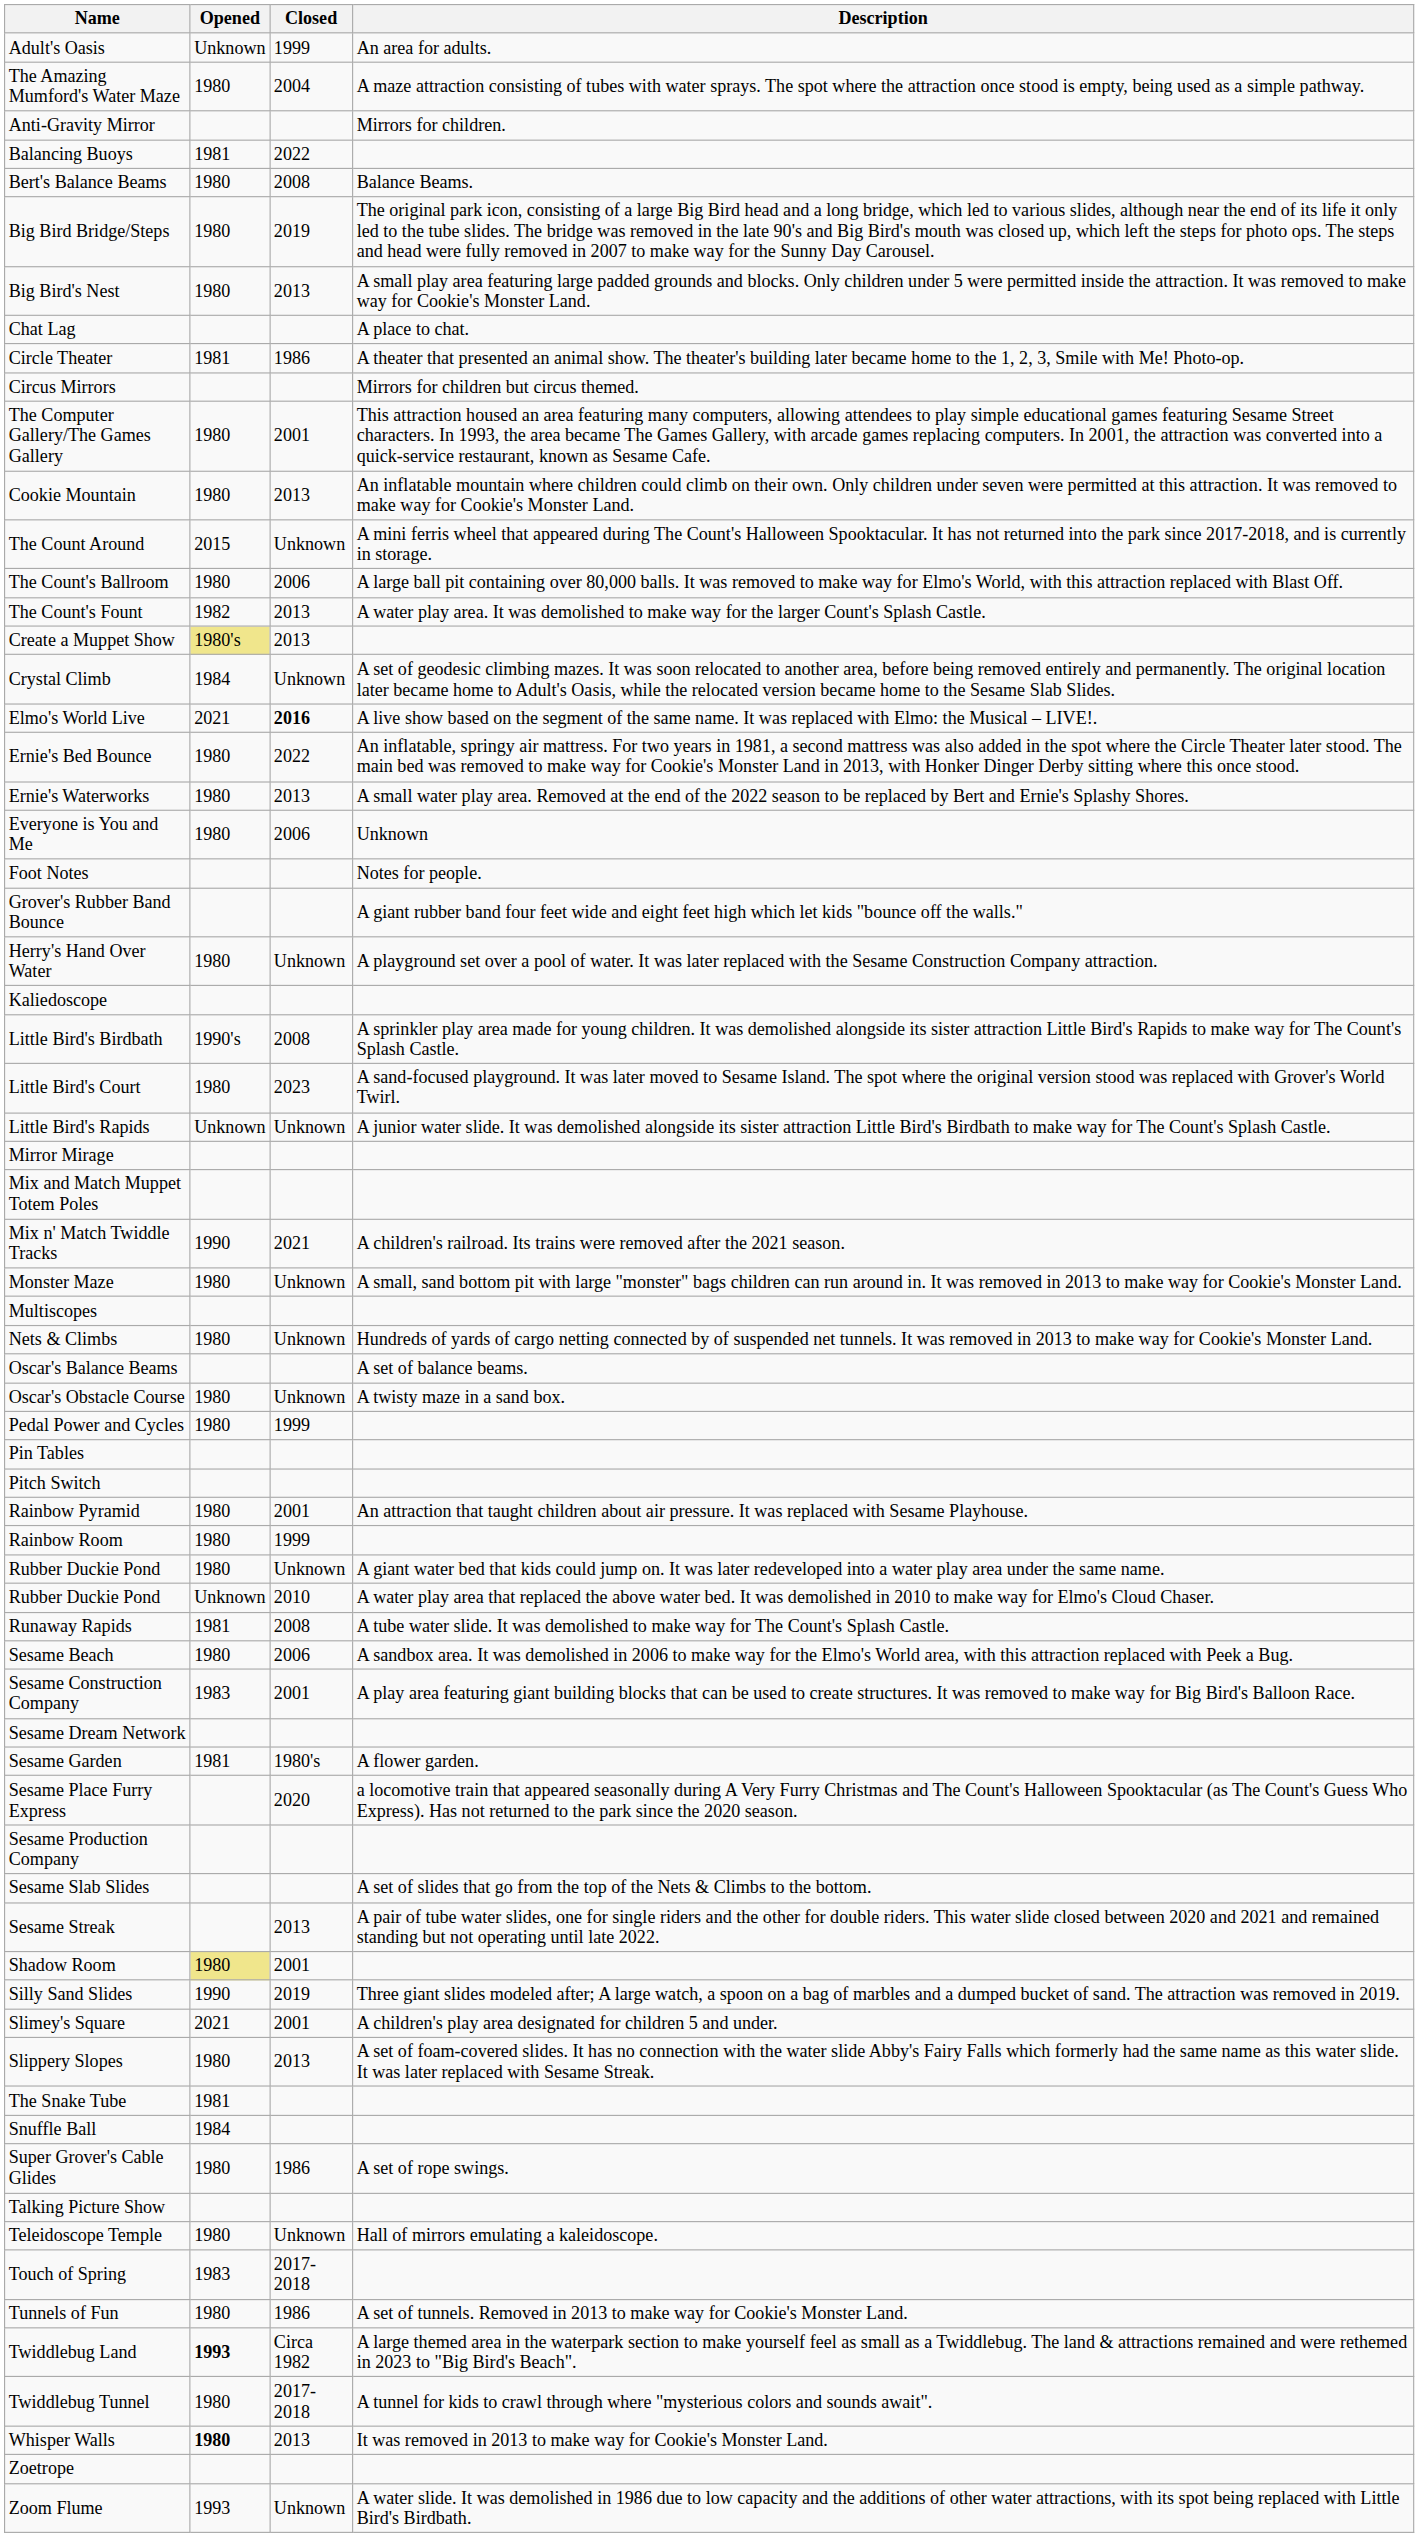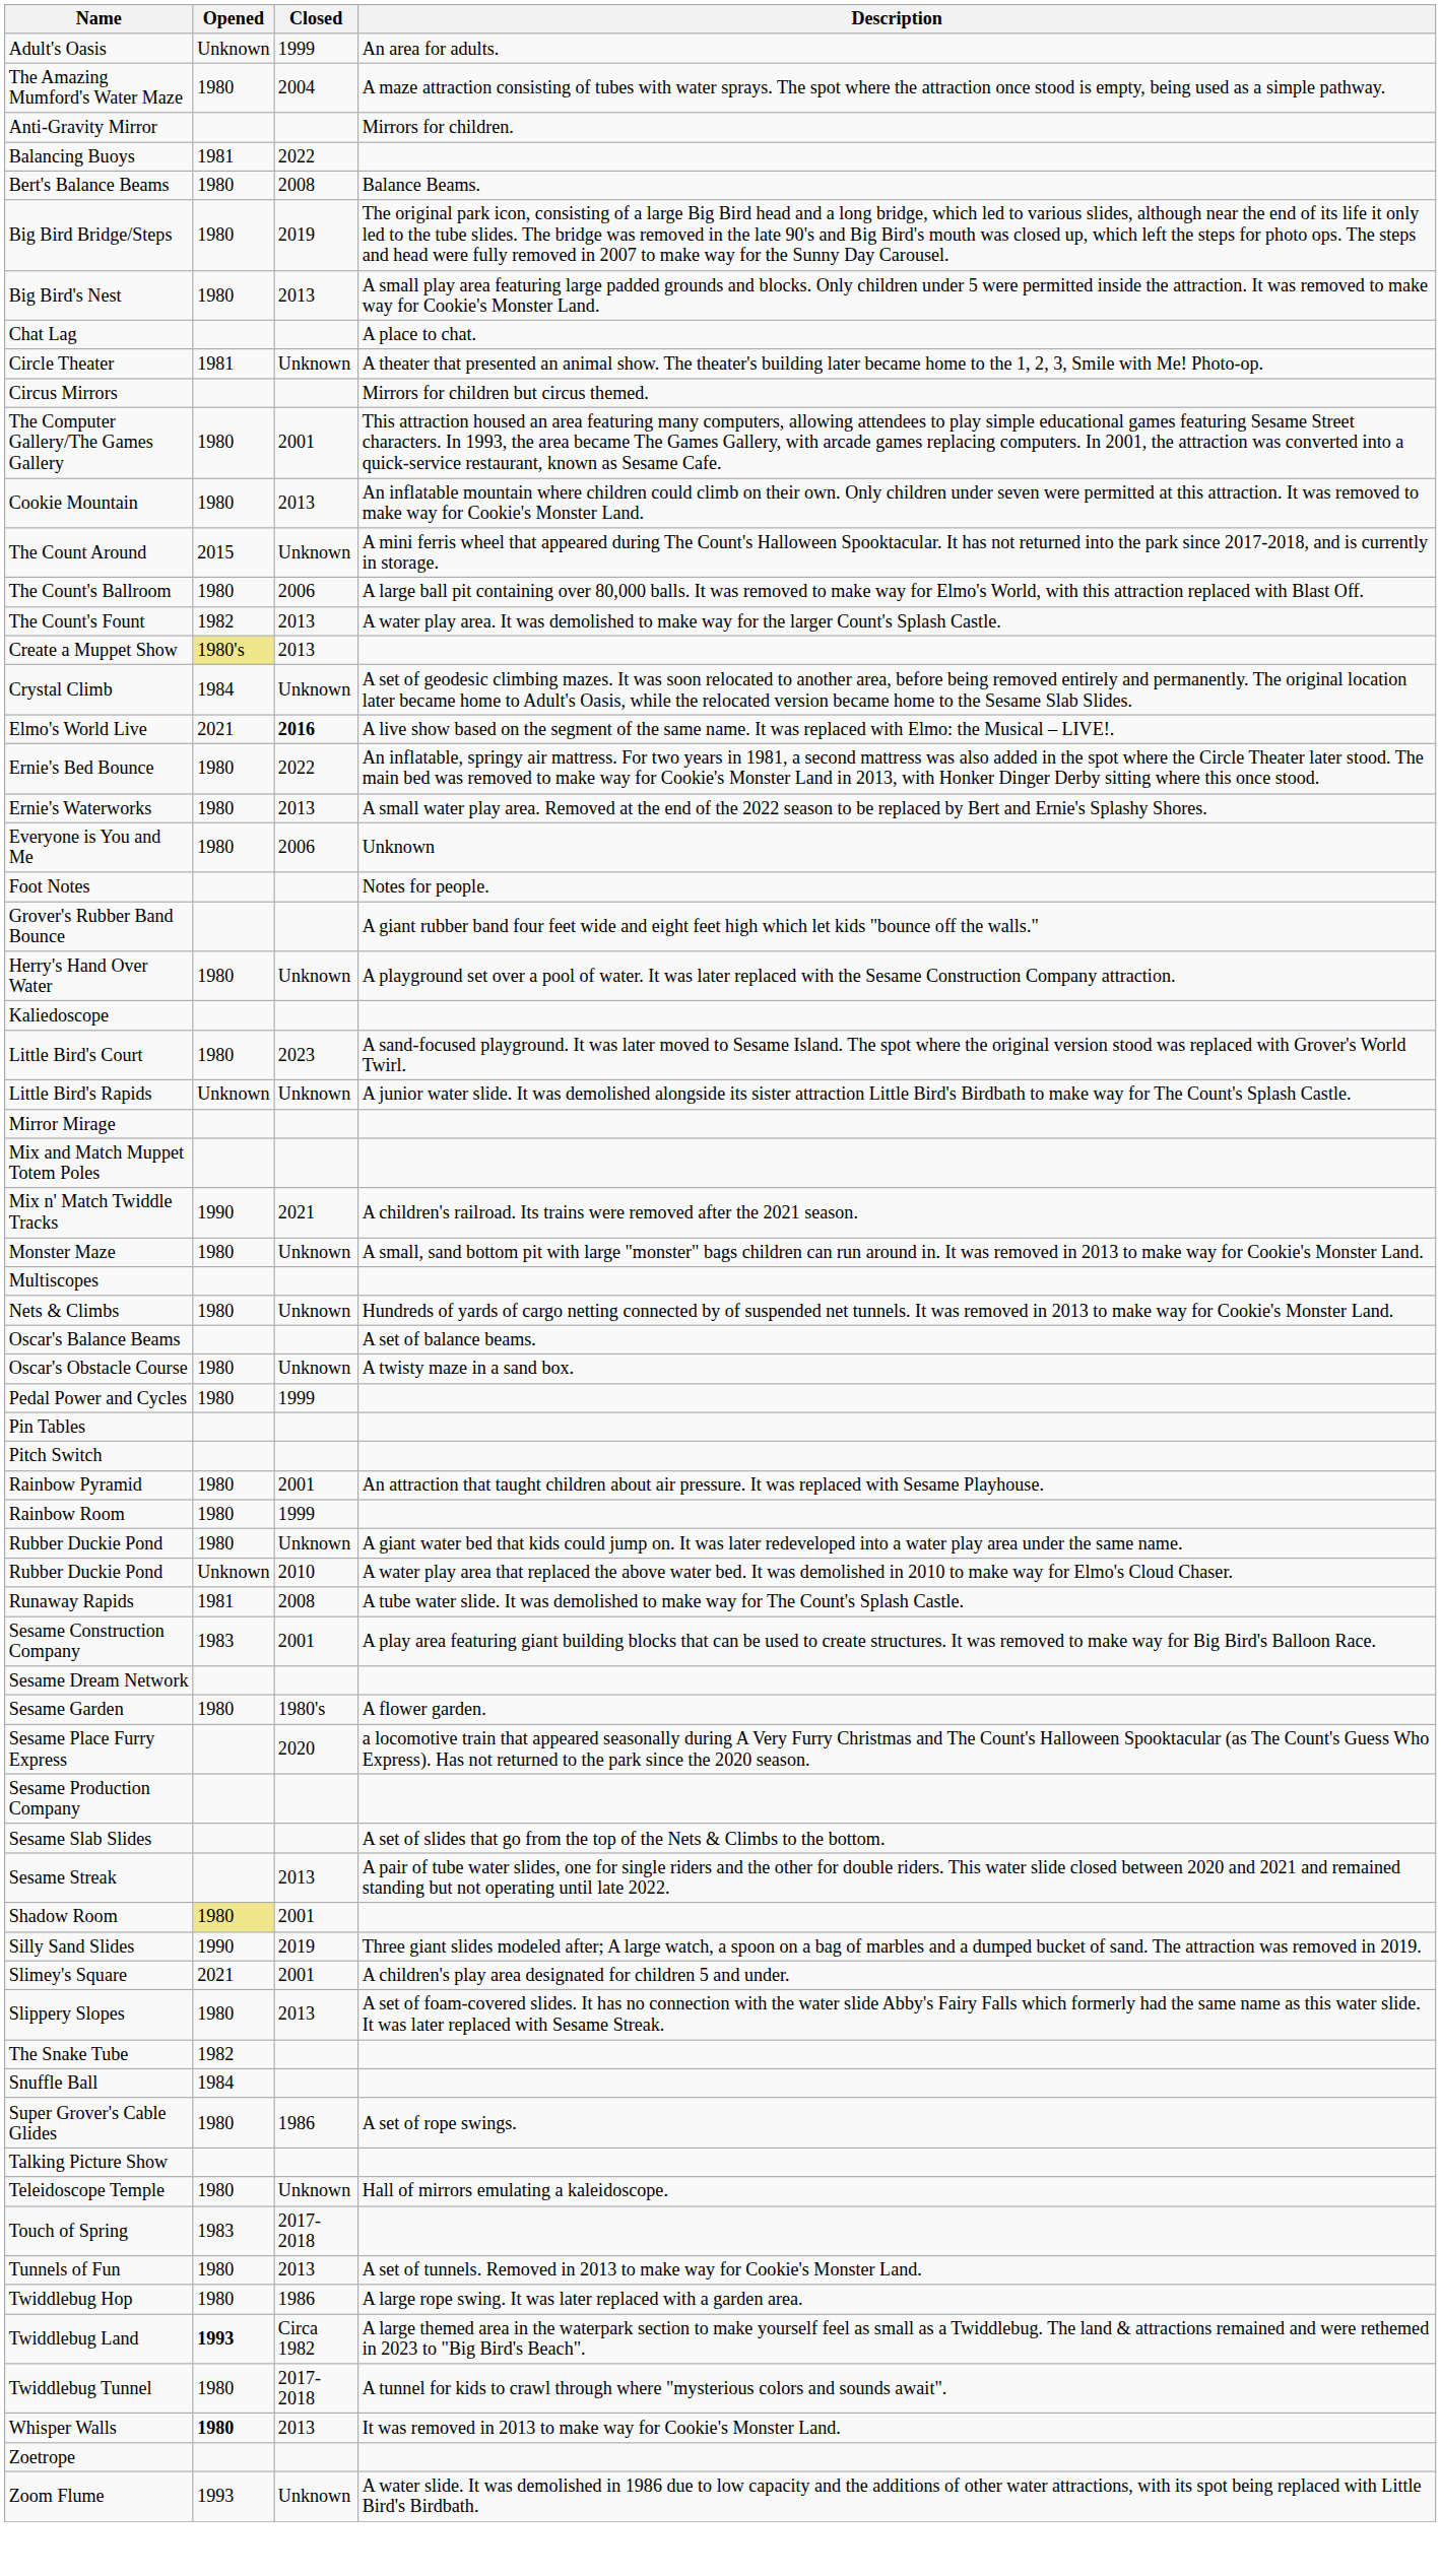 <table class="wikitable">
 <tr>
 <th>Name</th>
 <th>Opened</th>
 <th>Closed</th>
 <th>Description</th>
 </tr>
 <tr>
 <td>Adult's Oasis</td>
 <td>Unknown</td>
 <td>1999</td>
 <td>An area for adults.</td>
 </tr>
 <tr>
 <td>The Amazing Mumford's Water Maze</td>
 <td>1980</td>
 <td>2004</td>
 <td>A maze attraction consisting of tubes with water sprays. The spot where the attraction once stood is empty, being used as a simple pathway.</td>
 </tr>
 <tr>
 <td>Anti-Gravity Mirror</td>
 <td></td>
 <td></td>
 <td>Mirrors for children.</td>
 </tr>
 <tr>
 <td>Balancing Buoys</td>
 <td>1981</td>
 <td>2022</td>
 <td></td>
 </tr>
 <tr>
 <td>Bert's Balance Beams</td>
 <td>1980</td>
 <td>2008</td>
 <td>Balance Beams.</td>
 </tr>
 <tr>
 <td>Big Bird Bridge/Steps</td>
 <td>1980</td>
 <td>2019</td>
 <td>The original park icon, consisting of a large Big Bird head and a long bridge, which led to various slides, although near the end of its life it only led to the tube slides. The bridge was removed in the late 90's and Big Bird's mouth was closed up, which left the steps for photo ops. The steps and head were fully removed in 2007 to make way for the Sunny Day Carousel.</td>
 </tr>
 <tr>
 <td>Big Bird's Nest</td>
 <td>1980</td>
 <td>2013</td>
 <td>A small play area featuring large padded grounds and blocks. Only children under 5 were permitted inside the attraction. It was removed to make way for Cookie's Monster Land.</td>
 </tr>
 <tr>
 <td>Chat Lag</td>
 <td></td>
 <td></td>
 <td>A place to chat.</td>
 </tr>
 <tr>
 <td>Circle Theater</td>
 <td>1981</td>
-<td>1986</td>
+<td>Unknown</td>
 <td>A theater that presented an animal show. The theater's building later became home to the 1, 2, 3, Smile with Me! Photo-op.</td>
 </tr>
 <tr>
 <td>Circus Mirrors</td>
 <td></td>
 <td></td>
 <td>Mirrors for children but circus themed.</td>
 </tr>
 <tr>
 <td>The Computer Gallery/The Games Gallery</td>
 <td>1980</td>
 <td>2001</td>
 <td>This attraction housed an area featuring many computers, allowing attendees to play simple educational games featuring Sesame Street characters. In 1993, the area became The Games Gallery, with arcade games replacing computers. In 2001, the attraction was converted into a quick-service restaurant, known as Sesame Cafe.</td>
 </tr>
 <tr>
 <td>Cookie Mountain</td>
 <td>1980</td>
 <td>2013</td>
 <td>An inflatable mountain where children could climb on their own. Only children under seven were permitted at this attraction. It was removed to make way for Cookie's Monster Land.</td>
 </tr>
 <tr>
 <td>The Count Around</td>
 <td>2015</td>
 <td>Unknown</td>
 <td>A mini ferris wheel that appeared during The Count's Halloween Spooktacular. It has not returned into the park since 2017-2018, and is currently in storage.</td>
 </tr>
 <tr>
 <td>The Count's Ballroom</td>
 <td>1980</td>
 <td>2006</td>
 <td>A large ball pit containing over 80,000 balls. It was removed to make way for Elmo's World, with this attraction replaced with Blast Off.</td>
 </tr>
 <tr>
 <td>The Count's Fount</td>
 <td>1982</td>
 <td>2013</td>
 <td>A water play area. It was demolished to make way for the larger Count's Splash Castle.</td>
 </tr>
 <tr>
 <td>Create a Muppet Show</td>
 <td style="background: khaki;">1980's</td>
 <td>2013</td>
 <td></td>
 </tr>
 <tr>
 <td>Crystal Climb</td>
 <td>1984</td>
 <td>Unknown</td>
 <td>A set of geodesic climbing mazes. It was soon relocated to another area, before being removed entirely and permanently. The original location later became home to Adult's Oasis, while the relocated version became home to the Sesame Slab Slides.</td>
 </tr>
 <tr>
 <td>Elmo's World Live</td>
 <td>2021</td>
 <td><strong>2016</strong></td>
 <td>A live show based on the segment of the same name. It was replaced with Elmo: the Musical – LIVE!.</td>
 </tr>
 <tr>
 <td>Ernie's Bed Bounce</td>
 <td>1980</td>
 <td>2022</td>
 <td>An inflatable, springy air mattress. For two years in 1981, a second mattress was also added in the spot where the Circle Theater later stood. The main bed was removed to make way for Cookie's Monster Land in 2013, with Honker Dinger Derby sitting where this once stood.</td>
 </tr>
 <tr>
 <td>Ernie's Waterworks</td>
 <td>1980</td>
 <td>2013</td>
 <td>A small water play area. Removed at the end of the 2022 season to be replaced by Bert and Ernie's Splashy Shores.</td>
 </tr>
 <tr>
 <td>Everyone is You and Me</td>
 <td>1980</td>
 <td>2006</td>
 <td>Unknown</td>
 </tr>
 <tr>
 <td>Foot Notes</td>
 <td></td>
 <td></td>
 <td>Notes for people.</td>
 </tr>
 <tr>
 <td>Grover's Rubber Band Bounce</td>
 <td></td>
 <td></td>
 <td>A giant rubber band four feet wide and eight feet high which let kids "bounce off the walls."</td>
 </tr>
 <tr>
 <td>Herry's Hand Over Water</td>
 <td>1980</td>
 <td>Unknown</td>
 <td>A playground set over a pool of water. It was later replaced with the Sesame Construction Company attraction.</td>
 </tr>
 <tr>
 <td>Kaliedoscope</td>
 <td></td>
 <td></td>
 <td></td>
-</tr>
-<tr>
-<td>Little Bird's Birdbath</td>
-<td>1990's</td>
-<td>2008</td>
-<td>A sprinkler play area made for young children. It was demolished alongside its sister attraction Little Bird's Rapids to make way for The Count's Splash Castle.</td>
 </tr>
 <tr>
 <td>Little Bird's Court</td>
 <td>1980</td>
 <td>2023</td>
 <td>A sand-focused playground. It was later moved to Sesame Island. The spot where the original version stood was replaced with Grover's World Twirl.</td>
 </tr>
 <tr>
 <td>Little Bird's Rapids</td>
 <td>Unknown</td>
 <td>Unknown</td>
 <td>A junior water slide. It was demolished alongside its sister attraction Little Bird's Birdbath to make way for The Count's Splash Castle.</td>
 </tr>
 <tr>
 <td>Mirror Mirage</td>
 <td></td>
 <td></td>
 <td></td>
 </tr>
 <tr>
 <td>Mix and Match Muppet Totem Poles</td>
 <td></td>
 <td></td>
 <td></td>
 </tr>
 <tr>
 <td>Mix n' Match Twiddle Tracks</td>
 <td>1990</td>
 <td>2021</td>
 <td>A children's railroad. Its trains were removed after the 2021 season.</td>
 </tr>
 <tr>
 <td>Monster Maze</td>
 <td>1980</td>
 <td>Unknown</td>
 <td>A small, sand bottom pit with large "monster" bags children can run around in. It was removed in 2013 to make way for Cookie's Monster Land.</td>
 </tr>
 <tr>
 <td>Multiscopes</td>
 <td></td>
 <td></td>
 <td></td>
 </tr>
 <tr>
 <td>Nets & Climbs</td>
 <td>1980</td>
 <td>Unknown</td>
 <td>Hundreds of yards of cargo netting connected by  of suspended net tunnels. It was removed in 2013 to make way for Cookie's Monster Land.</td>
 </tr>
 <tr>
 <td>Oscar's Balance Beams</td>
 <td></td>
 <td></td>
 <td>A set of balance beams.</td>
 </tr>
 <tr>
 <td>Oscar's Obstacle Course</td>
 <td>1980</td>
 <td>Unknown</td>
 <td>A twisty maze in a sand box.</td>
 </tr>
 <tr>
 <td>Pedal Power and Cycles</td>
 <td>1980</td>
 <td>1999</td>
 <td></td>
 </tr>
 <tr>
 <td>Pin Tables</td>
 <td></td>
 <td></td>
 <td></td>
 </tr>
 <tr>
 <td>Pitch Switch</td>
 <td></td>
 <td></td>
 <td></td>
 </tr>
 <tr>
 <td>Rainbow Pyramid</td>
 <td>1980</td>
 <td>2001</td>
 <td>An attraction that taught children  about air pressure. It was replaced with Sesame Playhouse.</td>
 </tr>
 <tr>
 <td>Rainbow Room</td>
 <td>1980</td>
 <td>1999</td>
 <td></td>
 </tr>
 <tr>
 <td>Rubber Duckie Pond</td>
 <td>1980</td>
 <td>Unknown</td>
 <td>A giant water bed that kids could jump on. It was later redeveloped into a water play area under the same name.</td>
 </tr>
 <tr>
 <td>Rubber Duckie Pond</td>
 <td>Unknown</td>
 <td>2010</td>
 <td>A water play area that replaced the above water bed. It was demolished in 2010 to make way for Elmo's Cloud Chaser.</td>
 </tr>
 <tr>
 <td>Runaway Rapids</td>
 <td>1981</td>
 <td>2008</td>
 <td>A tube water slide. It was demolished to make way for The Count's Splash Castle.</td>
 </tr>
 <tr>
-<td>Sesame Beach</td>
-<td>1980</td>
-<td>2006</td>
-<td>A sandbox area. It was demolished in 2006 to make way for the Elmo's World area, with this attraction replaced with Peek a Bug.</td>
-</tr>
-<tr>
 <td>Sesame Construction Company</td>
 <td>1983</td>
 <td>2001</td>
 <td>A play area featuring giant building blocks that can be used to create structures. It was removed to make way for Big Bird's Balloon Race.</td>
 </tr>
 <tr>
 <td>Sesame Dream Network</td>
 <td></td>
 <td></td>
 <td></td>
 </tr>
 <tr>
 <td>Sesame Garden</td>
-<td>1981</td>
+<td>1980</td>
 <td>1980's</td>
 <td>A flower garden.</td>
 </tr>
 <tr>
 <td>Sesame Place Furry Express</td>
 <td></td>
 <td>2020</td>
 <td>a locomotive train that appeared seasonally during A Very Furry Christmas and The Count's Halloween Spooktacular (as The Count's Guess Who Express). Has not returned to the park since the 2020 season.</td>
 </tr>
 <tr>
 <td>Sesame Production Company</td>
 <td></td>
 <td></td>
 <td></td>
 </tr>
 <tr>
 <td>Sesame Slab Slides</td>
 <td></td>
 <td></td>
 <td>A set of slides that go from the top of the Nets & Climbs to the bottom.</td>
 </tr>
 <tr>
 <td>Sesame Streak</td>
 <td></td>
 <td>2013</td>
 <td>A pair of tube water slides, one for single riders and the other for double riders. This water slide closed between 2020 and 2021 and remained standing but not operating until late 2022.</td>
 </tr>
 <tr>
 <td>Shadow Room</td>
 <td style="background: khaki;">1980</td>
 <td>2001</td>
 <td></td>
 </tr>
 <tr>
 <td>Silly Sand Slides</td>
 <td>1990</td>
 <td>2019</td>
 <td>Three giant slides modeled after; A large watch, a spoon on a bag of marbles and a dumped bucket of sand. The attraction was removed in 2019.</td>
 </tr>
 <tr>
 <td>Slimey's Square</td>
 <td>2021</td>
 <td>2001</td>
 <td>A children's play area designated for children 5 and under.</td>
 </tr>
 <tr>
 <td>Slippery Slopes</td>
 <td>1980</td>
 <td>2013</td>
 <td>A set of foam-covered slides. It has no connection with the water slide Abby's Fairy Falls which formerly had the same name as this water slide. It was later replaced with Sesame Streak.</td>
 </tr>
 <tr>
 <td>The Snake Tube</td>
-<td>1981</td>
+<td>1982</td>
 <td></td>
 <td></td>
 </tr>
 <tr>
 <td>Snuffle Ball</td>
 <td>1984</td>
 <td></td>
 <td></td>
 </tr>
 <tr>
 <td>Super Grover's Cable Glides</td>
 <td>1980</td>
 <td>1986</td>
 <td>A set of rope swings.</td>
 </tr>
 <tr>
 <td>Talking Picture Show</td>
 <td></td>
 <td></td>
 <td></td>
 </tr>
 <tr>
 <td>Teleidoscope Temple</td>
 <td>1980</td>
 <td>Unknown</td>
 <td>Hall of mirrors emulating a kaleidoscope.</td>
 </tr>
 <tr>
 <td>Touch of Spring</td>
 <td>1983</td>
 <td>2017-2018</td>
 <td></td>
 </tr>
 <tr>
 <td>Tunnels of Fun</td>
 <td>1980</td>
+<td>2013</td>
+<td>A set of tunnels. Removed in 2013 to make way for Cookie's Monster Land.</td>
+</tr>
+<tr>
+<td>Twiddlebug Hop</td>
+<td>1980</td>
 <td>1986</td>
-<td>A set of tunnels. Removed in 2013 to make way for Cookie's Monster Land.</td>
+<td>A large rope swing. It was later replaced with a garden area.</td>
 </tr>
 <tr>
 <td>Twiddlebug Land</td>
 <td><strong>1993</strong></td>
 <td>Circa 1982</td>
 <td>A large themed area in the waterpark section to make yourself feel as small as a Twiddlebug. The land & attractions remained and were rethemed in 2023 to "Big Bird's Beach".</td>
 </tr>
 <tr>
 <td>Twiddlebug Tunnel</td>
 <td>1980</td>
 <td>2017-2018</td>
 <td>A tunnel for kids to crawl through where "mysterious colors and sounds await".</td>
 </tr>
 <tr>
 <td>Whisper Walls</td>
 <td><strong>1980</strong></td>
 <td>2013</td>
 <td>It was removed  in 2013 to make way for Cookie's Monster Land.</td>
 </tr>
 <tr>
 <td>Zoetrope</td>
 <td></td>
 <td></td>
 <td></td>
 </tr>
 <tr>
 <td>Zoom Flume</td>
 <td>1993</td>
 <td>Unknown</td>
 <td>A water slide. It was demolished in 1986 due to low capacity and the additions of other water attractions, with its spot being replaced with Little Bird's Birdbath.</td>
 </tr>
 </table>
